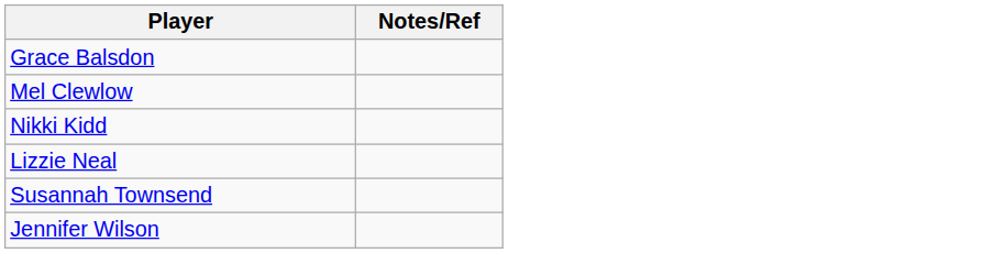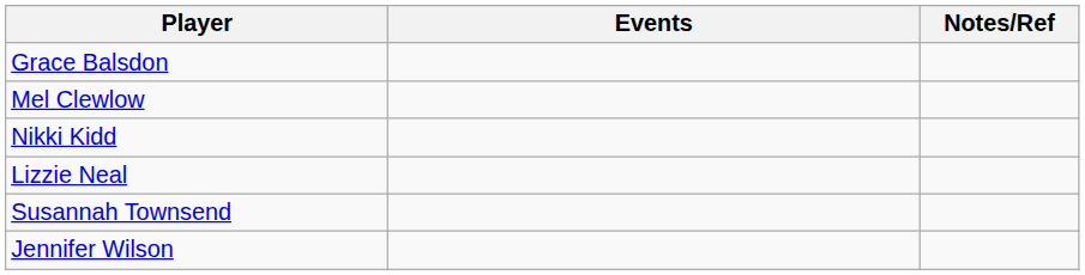 <table class="wikitable">
 <tr>
 <th width=250>Player</th>
+<th width=350>Events</th>
 <th width=100>Notes/Ref</th>
 </tr>
 <tr>
 <td> <a href='#'>Grace Balsdon</a></td>
 <td></td>
+<td></td>
 </tr>
 <tr>
 <td> <a href='#'>Mel Clewlow</a></td>
+<td></td>
 <td></td>
 </tr>
 <tr>
 <td> <a href='#'>Nikki Kidd</a></td>
 <td></td>
+<td></td>
 </tr>
 <tr>
 <td> <a href='#'>Lizzie Neal</a></td>
+<td></td>
 <td></td>
 </tr>
 <tr>
 <td> <a href='#'>Susannah Townsend</a></td>
 <td></td>
+<td></td>
 </tr>
 <tr>
 <td> <a href='#'>Jennifer Wilson</a></td>
 <td></td>
+<td></td>
 </tr>
 </table>
